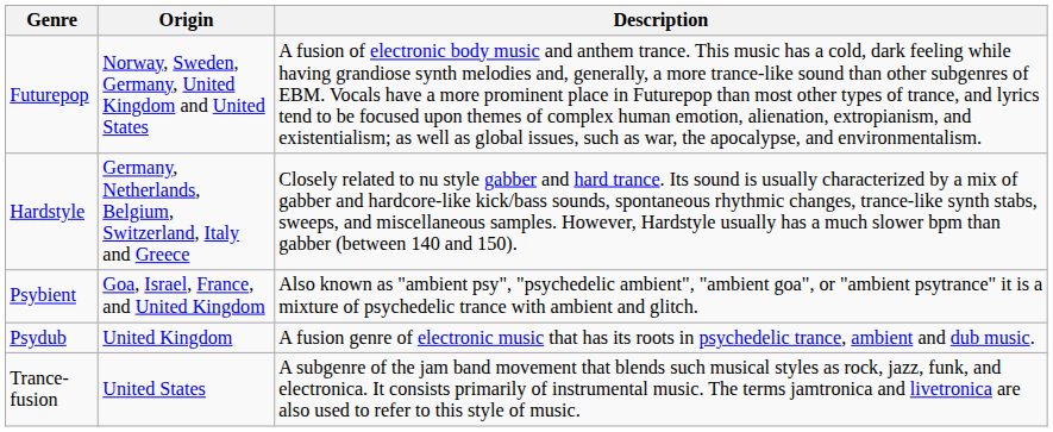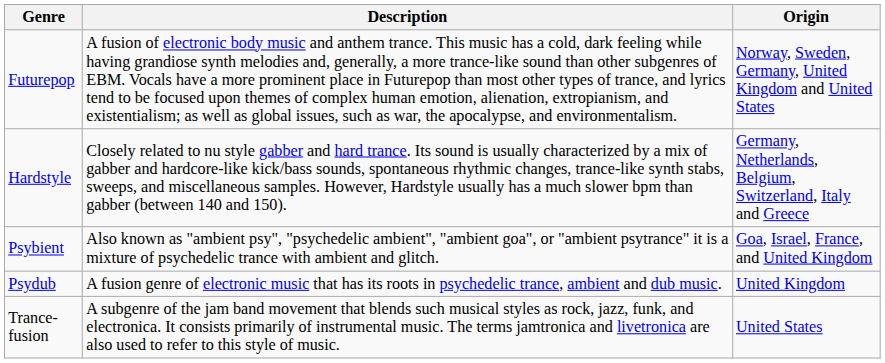 <table class="wikitable">
 <tr>
 <th>Genre</th>
+<th>Description</th>
 <th>Origin</th>
-<th>Description</th>
 </tr>
 <tr>
 <td><a href='#'>Futurepop</a></td>
+<td>A fusion of <a href='#'>electronic body music</a> and anthem trance. This music has a cold, dark feeling while having grandiose synth melodies and, generally, a more trance-like sound than other subgenres of EBM. Vocals have a more prominent place in Futurepop than most other types of trance, and lyrics tend to be focused upon themes of complex human emotion, alienation, extropianism, and existentialism; as well as global issues, such as war, the apocalypse, and environmentalism.</td>
 <td><a href='#'>Norway</a>, <a href='#'>Sweden</a>, <a href='#'>Germany</a>, <a href='#'>United Kingdom</a> and <a href='#'>United States</a></td>
-<td>A fusion of <a href='#'>electronic body music</a> and anthem trance. This music has a cold, dark feeling while having grandiose synth melodies and, generally, a more trance-like sound than other subgenres of EBM. Vocals have a more prominent place in Futurepop than most other types of trance, and lyrics tend to be focused upon themes of complex human emotion, alienation, extropianism, and existentialism; as well as global issues, such as war, the apocalypse, and environmentalism.</td>
 </tr>
 <tr>
 <td><a href='#'>Hardstyle</a></td>
+<td>Closely related to nu style <a href='#'>gabber</a> and <a href='#'>hard trance</a>. Its sound is usually characterized by a mix of gabber and hardcore-like kick/bass sounds, spontaneous rhythmic changes, trance-like synth stabs, sweeps, and miscellaneous samples. However, Hardstyle usually has a much slower bpm than gabber (between 140 and 150).</td>
 <td><a href='#'>Germany</a>, <a href='#'>Netherlands</a>, <a href='#'>Belgium</a>, <a href='#'>Switzerland</a>, <a href='#'>Italy</a> and <a href='#'>Greece</a></td>
-<td>Closely related to nu style <a href='#'>gabber</a> and <a href='#'>hard trance</a>. Its sound is usually characterized by a mix of gabber and hardcore-like kick/bass sounds, spontaneous rhythmic changes, trance-like synth stabs, sweeps, and miscellaneous samples. However, Hardstyle usually has a much slower bpm than gabber (between 140 and 150).</td>
 </tr>
 <tr>
 <td><a href='#'>Psybient</a></td>
+<td>Also known as "ambient psy", "psychedelic ambient", "ambient goa", or "ambient psytrance" it is a mixture of psychedelic trance with ambient and glitch.</td>
 <td><a href='#'>Goa</a>, <a href='#'>Israel</a>, <a href='#'>France</a>, and <a href='#'>United Kingdom</a></td>
-<td>Also known as "ambient psy", "psychedelic ambient", "ambient goa", or "ambient psytrance" it is a mixture of psychedelic trance with ambient and glitch.</td>
 </tr>
 <tr>
 <td><a href='#'>Psydub</a></td>
+<td>A fusion genre of <a href='#'>electronic music</a> that has its roots in <a href='#'>psychedelic trance</a>, <a href='#'>ambient</a> and <a href='#'>dub music</a>.</td>
 <td><a href='#'>United Kingdom</a></td>
-<td>A fusion genre of <a href='#'>electronic music</a> that has its roots in <a href='#'>psychedelic trance</a>, <a href='#'>ambient</a> and <a href='#'>dub music</a>.</td>
 </tr>
 <tr>
 <td>Trance-fusion</td>
+<td>A subgenre of the jam band movement that blends such musical styles as rock, jazz, funk, and electronica. It consists primarily of instrumental music. The terms jamtronica and <a href='#'>livetronica</a> are also used to refer to this style of music.</td>
 <td><a href='#'>United States</a></td>
-<td>A subgenre of the jam band movement that blends such musical styles as rock, jazz, funk, and electronica. It consists primarily of instrumental music. The terms jamtronica and <a href='#'>livetronica</a> are also used to refer to this style of music.</td>
 </tr>
 </table>
